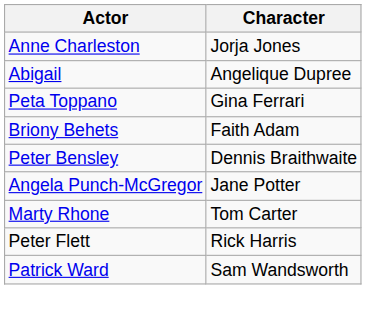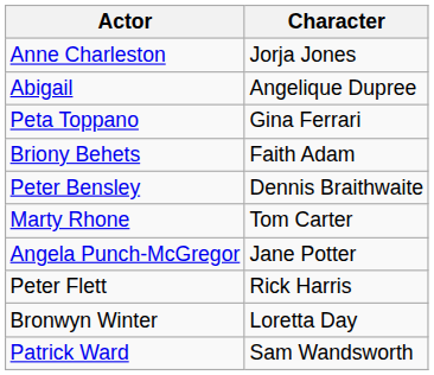 <table class="wikitable">
 <tr>
 <th>Actor</th>
 <th>Character</th>
 </tr>
 <tr>
 <td><a href='#'>Anne Charleston</a></td>
 <td>Jorja Jones</td>
 </tr>
 <tr>
 <td><a href='#'>Abigail</a></td>
 <td>Angelique Dupree</td>
 </tr>
 <tr>
 <td><a href='#'>Peta Toppano</a></td>
 <td>Gina Ferrari</td>
 </tr>
 <tr>
 <td><a href='#'>Briony Behets</a></td>
 <td>Faith Adam</td>
 </tr>
 <tr>
 <td><a href='#'>Peter Bensley</a></td>
 <td>Dennis Braithwaite</td>
 </tr>
 <tr>
+<td><a href='#'>Marty Rhone</a></td>
+<td>Tom Carter</td>
+</tr>
+<tr>
 <td><a href='#'>Angela Punch-McGregor</a></td>
 <td>Jane Potter</td>
-</tr>
-<tr>
-<td><a href='#'>Marty Rhone</a></td>
-<td>Tom Carter</td>
 </tr>
 <tr>
 <td>Peter Flett</td>
 <td>Rick Harris</td>
 </tr>
 <tr>
+<td>Bronwyn Winter</td>
+<td>Loretta Day</td>
+</tr>
+<tr>
 <td><a href='#'>Patrick Ward</a></td>
 <td>Sam Wandsworth</td>
 </tr>
 </table>
